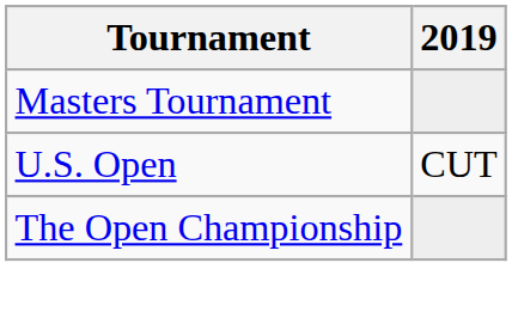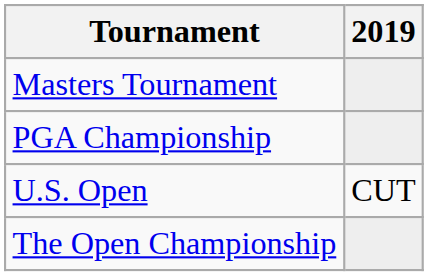 <table class="wikitable" style="font-size:95%;text-align:center;">
 <tr>
 <th>Tournament</th>
 <th>2019</th>
 </tr>
 <tr>
 <td align=left><a href='#'>Masters Tournament</a></td>
+<td style="background:#eeeeee;"></td>
+</tr>
+<tr>
+<td align=left><a href='#'>PGA Championship</a></td>
 <td style="background:#eeeeee;"></td>
 </tr>
 <tr>
 <td align=left><a href='#'>U.S. Open</a></td>
 <td>CUT</td>
 </tr>
 <tr>
 <td align=left><a href='#'>The Open Championship</a></td>
 <td style="background:#eeeeee;"></td>
 </tr>
 </table>
